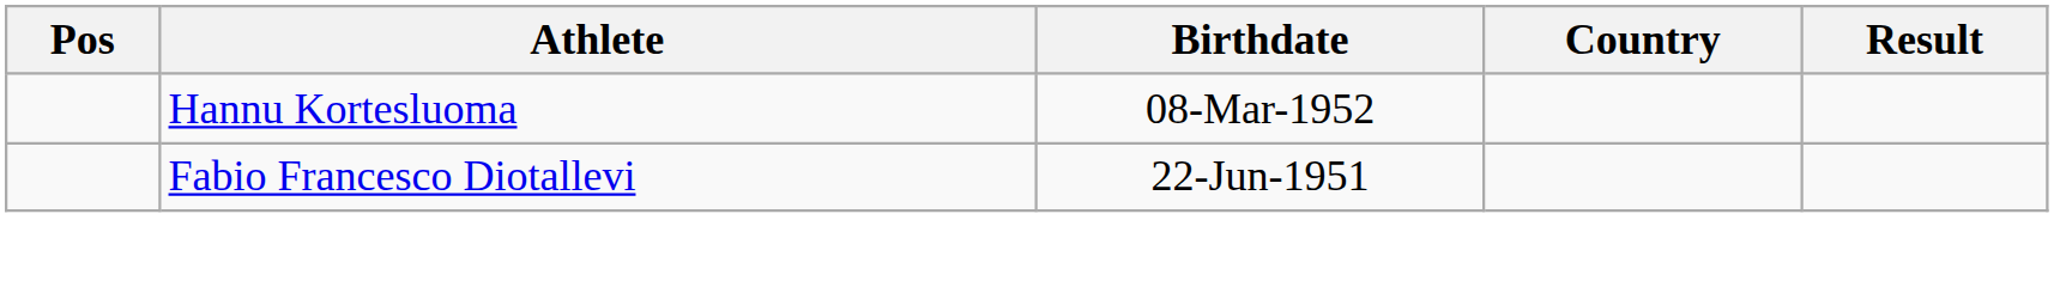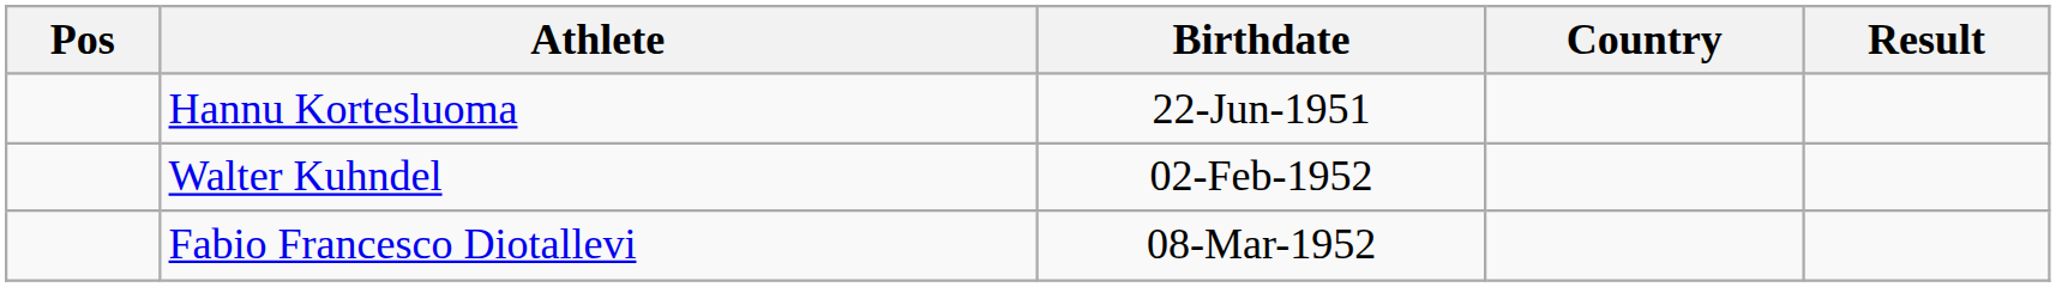 <table class="wikitable"  style="text-align:center; width:60%;">
 <tr>
 <th>Pos</th>
 <th>Athlete</th>
 <th>Birthdate</th>
 <th>Country</th>
 <th>Result</th>
 </tr>
 <tr>
 <td align=center></td>
 <td align=left><a href='#'>Hannu Kortesluoma</a></td>
-<td>08-Mar-1952</td>
+<td>22-Jun-1951</td>
+<td align=left></td>
+<td></td>
+</tr>
+<tr>
+<td align=center></td>
+<td align=left><a href='#'>Walter Kuhndel</a></td>
+<td>02-Feb-1952</td>
 <td align=left></td>
 <td></td>
 </tr>
 <tr>
 <td align=center></td>
 <td align=left><a href='#'>Fabio Francesco Diotallevi</a></td>
-<td>22-Jun-1951</td>
+<td>08-Mar-1952</td>
 <td align=left></td>
 <td></td>
 </tr>
 </table>
